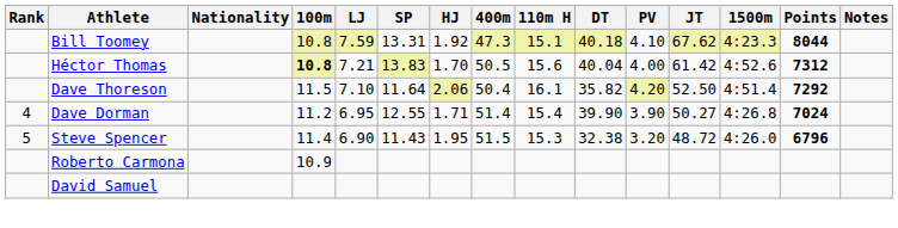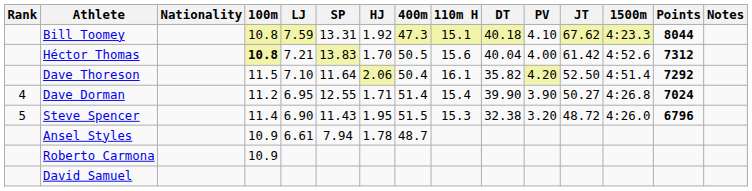 <table class="wikitable sortable" style=" text-align:center;">
 <tr>
 <th>Rank</th>
 <th>Athlete</th>
 <th>Nationality</th>
 <th>100m</th>
 <th>LJ</th>
 <th>SP</th>
 <th>HJ</th>
 <th>400m</th>
 <th>110m H</th>
 <th>DT</th>
 <th>PV</th>
 <th>JT</th>
 <th>1500m</th>
 <th>Points</th>
 <th>Notes</th>
 </tr>
 <tr>
 <td></td>
 <td align=left><a href='#'>Bill Toomey</a></td>
 <td align=left></td>
 <td bgcolor=#F2F5A9>10.8</td>
 <td bgcolor=#F2F5A9>7.59</td>
 <td>13.31</td>
 <td>1.92</td>
 <td bgcolor=#F2F5A9>47.3</td>
 <td bgcolor=#F2F5A9>15.1</td>
 <td bgcolor=#F2F5A9>40.18</td>
 <td>4.10</td>
 <td bgcolor=#F2F5A9>67.62</td>
 <td bgcolor=#F2F5A9>4:23.3</td>
 <td><strong>8044</strong></td>
 <td></td>
 </tr>
 <tr>
 <td></td>
 <td align=left><a href='#'>Héctor Thomas</a></td>
 <td align=left></td>
 <td bgcolor=#F2F5A9><strong>10.8</strong></td>
 <td>7.21</td>
 <td bgcolor=#F2F5A9>13.83</td>
 <td>1.70</td>
 <td>50.5</td>
 <td>15.6</td>
 <td>40.04</td>
 <td>4.00</td>
 <td>61.42</td>
 <td>4:52.6</td>
 <td><strong>7312</strong></td>
 <td></td>
 </tr>
 <tr>
 <td></td>
 <td align=left><a href='#'>Dave Thoreson</a></td>
 <td align=left></td>
 <td>11.5</td>
 <td>7.10</td>
 <td>11.64</td>
 <td bgcolor=#F2F5A9>2.06</td>
 <td>50.4</td>
 <td>16.1</td>
 <td>35.82</td>
 <td bgcolor=#F2F5A9>4.20</td>
 <td>52.50</td>
 <td>4:51.4</td>
 <td><strong>7292</strong></td>
 <td></td>
 </tr>
 <tr>
 <td>4</td>
 <td align=left><a href='#'>Dave Dorman</a></td>
 <td align=left></td>
 <td>11.2</td>
 <td>6.95</td>
 <td>12.55</td>
 <td>1.71</td>
 <td>51.4</td>
 <td>15.4</td>
 <td>39.90</td>
 <td>3.90</td>
 <td>50.27</td>
 <td>4:26.8</td>
 <td><strong>7024</strong></td>
 <td></td>
 </tr>
 <tr>
 <td>5</td>
 <td align=left><a href='#'>Steve Spencer</a></td>
 <td align=left></td>
 <td>11.4</td>
 <td>6.90</td>
 <td>11.43</td>
 <td>1.95</td>
 <td>51.5</td>
 <td>15.3</td>
 <td>32.38</td>
 <td>3.20</td>
 <td>48.72</td>
 <td>4:26.0</td>
 <td><strong>6796</strong></td>
 <td></td>
 </tr>
 <tr>
 <td></td>
+<td align=left><a href='#'>Ansel Styles</a></td>
+<td align=left></td>
+<td>10.9</td>
+<td>6.61</td>
+<td>7.94</td>
+<td>1.78</td>
+<td>48.7</td>
+<td></td>
+<td></td>
+<td></td>
+<td></td>
+<td></td>
+<td><strong></strong></td>
+<td></td>
+</tr>
+<tr>
+<td></td>
 <td align=left><a href='#'>Roberto Carmona</a></td>
 <td align=left></td>
 <td>10.9</td>
 <td></td>
 <td></td>
 <td></td>
 <td></td>
 <td></td>
 <td></td>
 <td></td>
 <td></td>
 <td></td>
 <td><strong></strong></td>
 <td></td>
 </tr>
 <tr>
 <td></td>
 <td align=left><a href='#'>David Samuel</a></td>
 <td align=left></td>
 <td></td>
 <td></td>
 <td></td>
 <td></td>
 <td></td>
 <td></td>
 <td></td>
 <td></td>
 <td></td>
 <td></td>
 <td><strong></strong></td>
 <td></td>
 </tr>
 </table>
